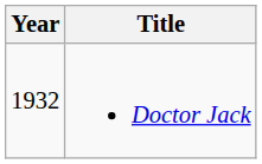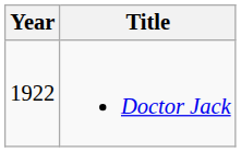 <table class="wikitable sortable">
 <tr>
 <th>Year</th>
 <th>Title</th>
 </tr>
 <tr>
-<td>1932</td>
+<td>1922</td>
 <td><br><ul><li><em><a href='#'>Doctor Jack</a></em></li></ul></td>
 </tr>
 </table>
